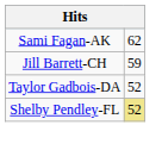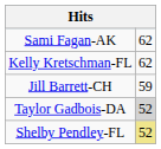 <table class="wikitable" style="font-size:95%; text-align:center;">
 <tr style="background:lightblue;"||>
 <th colspan=2>Hits</th>
 </tr>
 <tr>
 <td><a href='#'>Sami Fagan</a>-AK</td>
 <td>62</td>
 </tr>
 <tr>
+<td><a href='#'>Kelly Kretschman</a>-FL</td>
+<td>62</td>
+</tr>
+<tr>
 <td><a href='#'>Jill Barrett</a>-CH</td>
 <td>59</td>
 </tr>
 <tr>
 <td><a href='#'>Taylor Gadbois</a>-DA</td>
-<td>52</td>
+<td style="background: lightgrey;">52</td>
 </tr>
 <tr>
 <td><a href='#'>Shelby Pendley</a>-FL</td>
 <td style="background: khaki;">52</td>
 </tr>
 </table>
